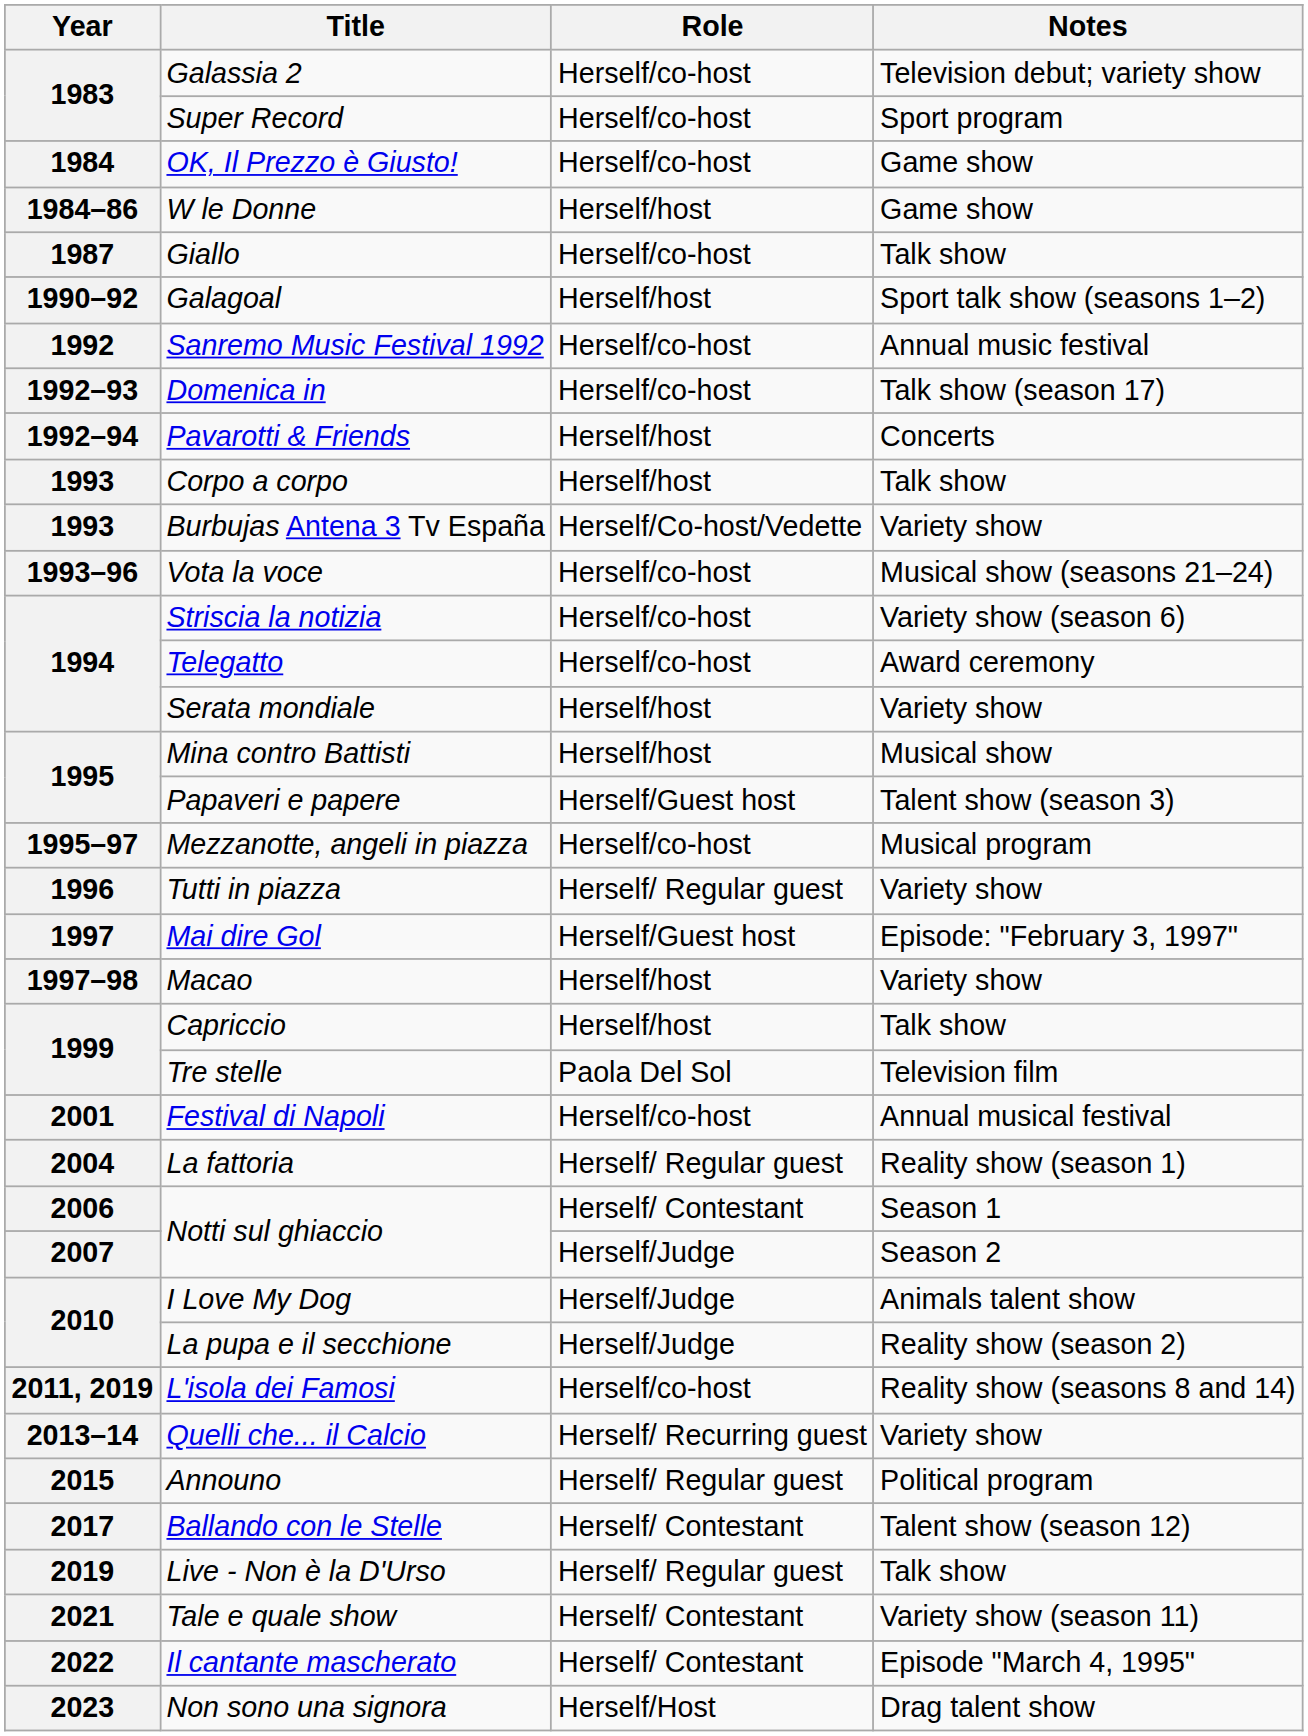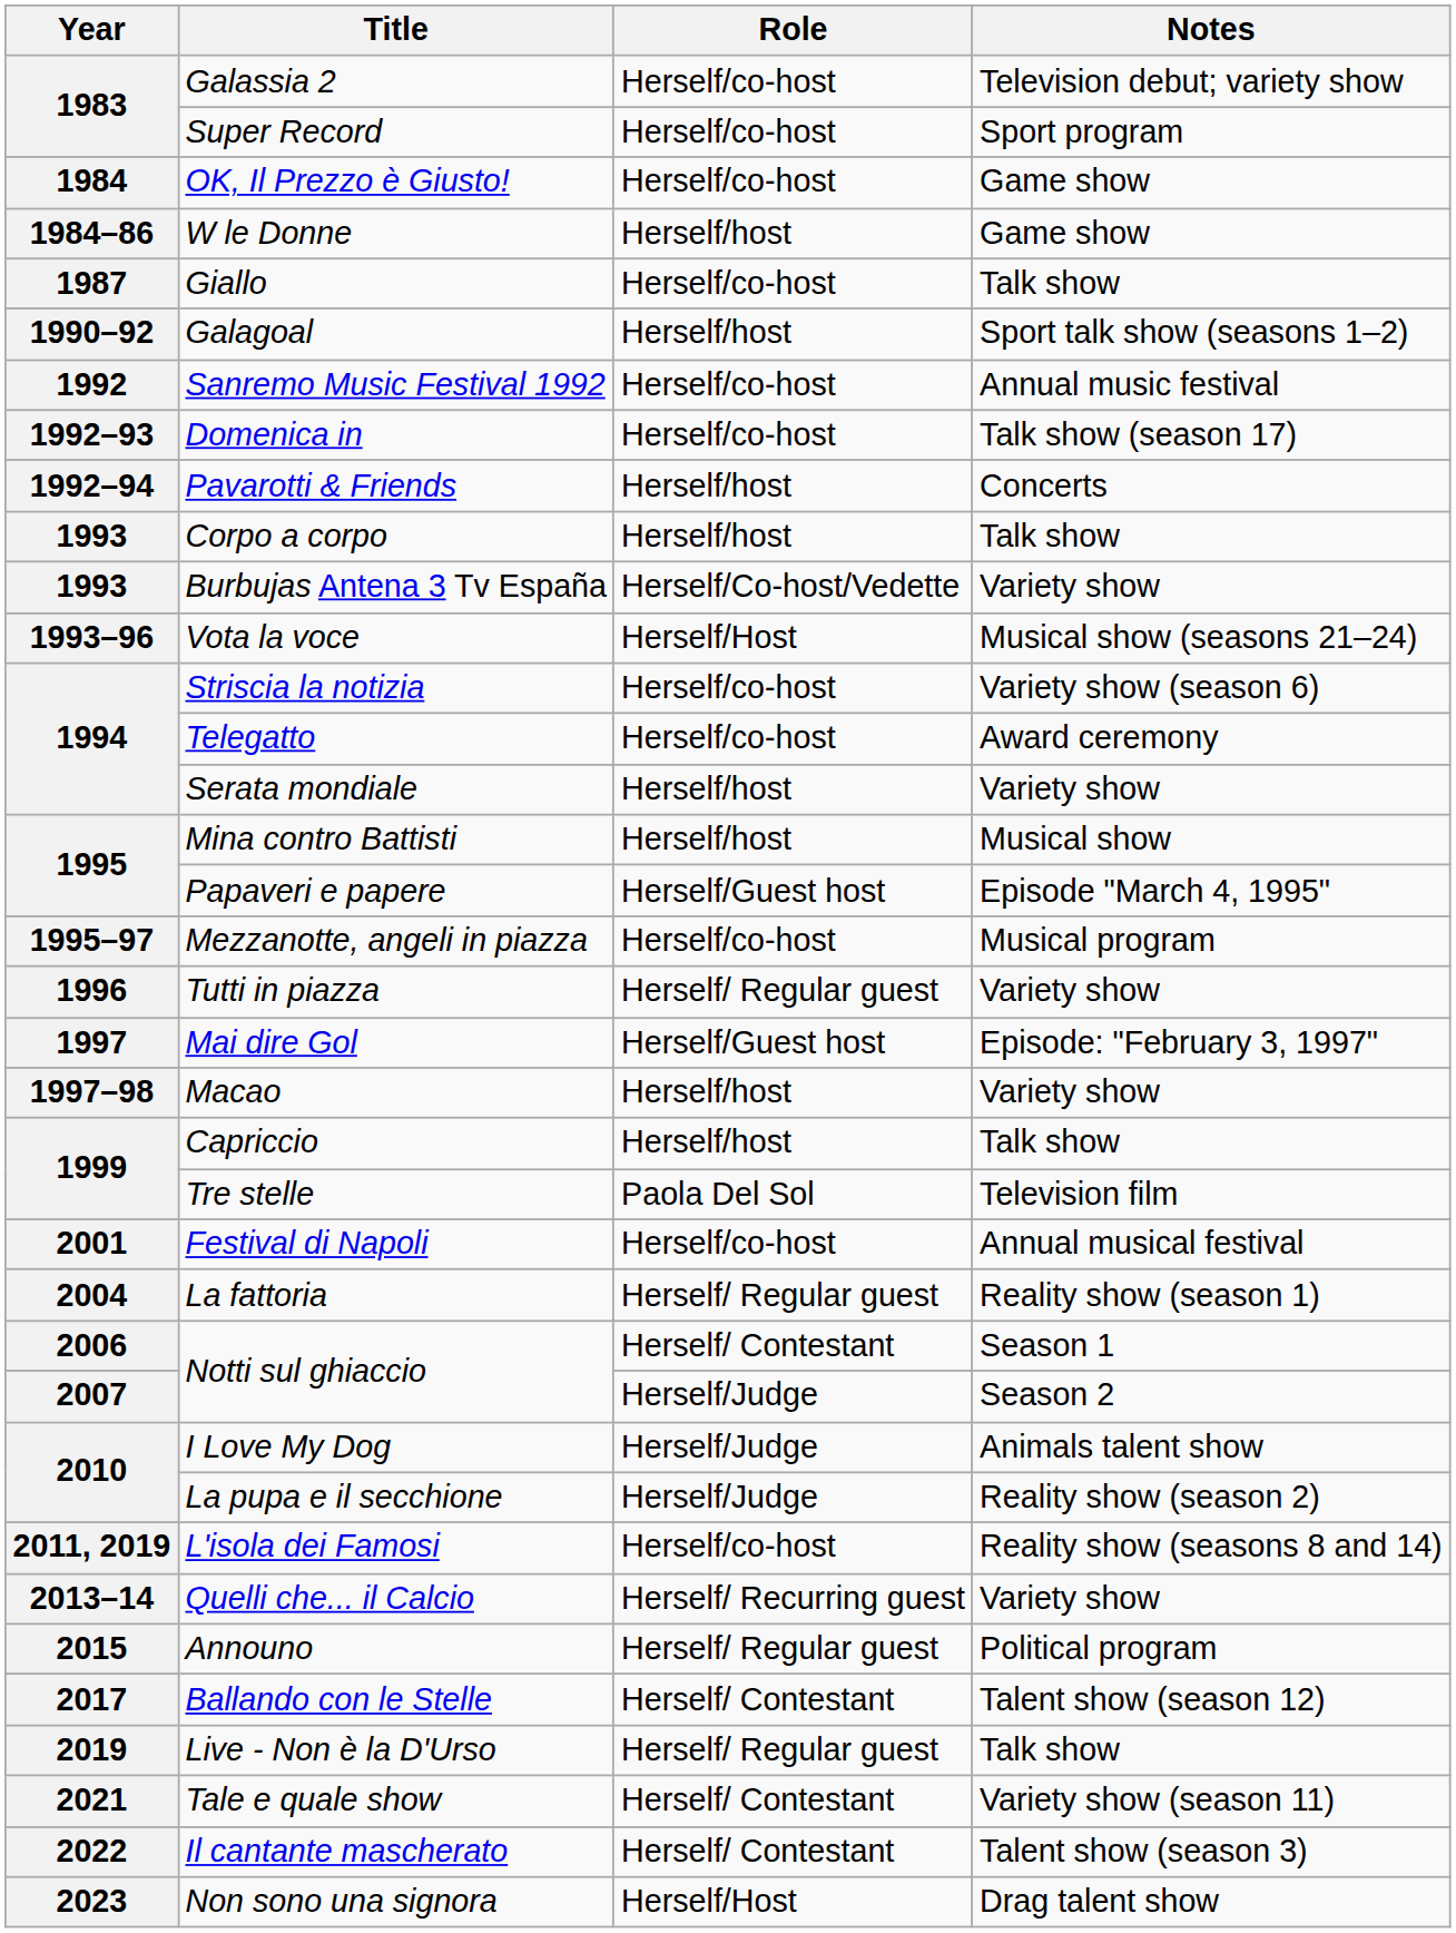 <table class="wikitable plainrowheaders" style="text-align:left;">
 <tr>
 <th>Year</th>
 <th>Title</th>
 <th>Role</th>
 <th>Notes</th>
 </tr>
 <tr>
 <th scope="row" rowspan="2">1983</th>
 <td><em>Galassia 2</em></td>
 <td>Herself/co-host</td>
 <td>Television debut; variety show</td>
 </tr>
 <tr>
 <td><em>Super Record</em></td>
 <td>Herself/co-host</td>
 <td>Sport program</td>
 </tr>
 <tr>
 <th scope="row">1984</th>
 <td><em><a href='#'>OK, Il Prezzo è Giusto!</a></em></td>
 <td>Herself/co-host</td>
 <td>Game show</td>
 </tr>
 <tr>
 <th scope="row">1984–86</th>
 <td><em>W le Donne</em></td>
 <td>Herself/host</td>
 <td>Game show</td>
 </tr>
 <tr>
 <th scope="row">1987</th>
 <td><em>Giallo</em></td>
 <td>Herself/co-host</td>
 <td>Talk show</td>
 </tr>
 <tr>
 <th scope="row">1990–92</th>
 <td><em>Galagoal</em></td>
 <td>Herself/host</td>
 <td>Sport talk show (seasons 1–2)</td>
 </tr>
 <tr>
 <th scope="row">1992</th>
 <td><em><a href='#'>Sanremo Music Festival 1992</a></em></td>
 <td>Herself/co-host</td>
 <td>Annual music festival</td>
 </tr>
 <tr>
 <th scope="row">1992–93</th>
 <td><em><a href='#'>Domenica in</a></em></td>
 <td>Herself/co-host</td>
 <td>Talk show (season 17)</td>
 </tr>
 <tr>
 <th scope="row">1992–94</th>
 <td><em><a href='#'>Pavarotti & Friends</a></em></td>
 <td>Herself/host</td>
 <td>Concerts</td>
 </tr>
 <tr>
 <th scope="row">1993</th>
 <td><em>Corpo a corpo</em></td>
 <td>Herself/host</td>
 <td>Talk show</td>
 </tr>
 <tr>
 <th scope="row">1993</th>
 <td><em>Burbujas</em> <a href='#'>Antena 3</a> Tv España</td>
 <td>Herself/Co-host/Vedette</td>
 <td>Variety show</td>
 </tr>
 <tr>
 <th scope="row">1993–96</th>
 <td><em>Vota la voce</em></td>
-<td>Herself/co-host</td>
+<td>Herself/Host</td>
 <td>Musical show (seasons 21–24)</td>
 </tr>
 <tr>
 <th scope="row" rowspan="3">1994</th>
 <td><em><a href='#'>Striscia la notizia</a></em></td>
 <td>Herself/co-host</td>
 <td>Variety show (season 6)</td>
 </tr>
 <tr>
 <td><em><a href='#'>Telegatto</a></em></td>
 <td>Herself/co-host</td>
 <td>Award ceremony</td>
 </tr>
 <tr>
 <td><em>Serata mondiale</em></td>
 <td>Herself/host</td>
 <td>Variety show</td>
 </tr>
 <tr>
 <th scope="row" rowspan="2">1995</th>
 <td><em>Mina contro Battisti</em></td>
 <td>Herself/host</td>
 <td>Musical show</td>
 </tr>
 <tr>
 <td><em>Papaveri e papere</em></td>
 <td>Herself/Guest host</td>
-<td>Talent show (season 3)</td>
+<td>Episode "March 4, 1995"</td>
 </tr>
 <tr>
 <th scope="row">1995–97</th>
 <td><em>Mezzanotte, angeli in piazza</em></td>
 <td>Herself/co-host</td>
 <td>Musical program</td>
 </tr>
 <tr>
 <th scope="row">1996</th>
 <td><em>Tutti in piazza</em></td>
 <td>Herself/ Regular guest</td>
 <td>Variety show</td>
 </tr>
 <tr>
 <th scope="row">1997</th>
 <td><em><a href='#'>Mai dire Gol</a></em></td>
 <td>Herself/Guest host</td>
 <td>Episode: "February 3, 1997"</td>
 </tr>
 <tr>
 <th scope="row">1997–98</th>
 <td><em>Macao</em></td>
 <td>Herself/host</td>
 <td>Variety show</td>
 </tr>
 <tr>
 <th scope="row" rowspan="2">1999</th>
 <td><em>Capriccio</em></td>
 <td>Herself/host</td>
 <td>Talk show</td>
 </tr>
 <tr>
 <td><em>Tre stelle</em></td>
 <td>Paola Del Sol</td>
 <td>Television film</td>
 </tr>
 <tr>
 <th scope="row">2001</th>
 <td><em><a href='#'>Festival di Napoli</a></em></td>
 <td>Herself/co-host</td>
 <td>Annual musical festival</td>
 </tr>
 <tr>
 <th scope="row">2004</th>
 <td><em>La fattoria</em></td>
 <td>Herself/ Regular guest</td>
 <td>Reality show (season 1)</td>
 </tr>
 <tr>
 <th scope="row">2006</th>
 <td rowspan="2"><em>Notti sul ghiaccio</em></td>
 <td>Herself/ Contestant</td>
 <td>Season 1</td>
 </tr>
 <tr>
 <th scope="row">2007</th>
 <td>Herself/Judge</td>
 <td>Season 2</td>
 </tr>
 <tr>
 <th scope="row" rowspan="2">2010</th>
 <td><em>I Love My Dog</em></td>
 <td>Herself/Judge</td>
 <td>Animals talent show</td>
 </tr>
 <tr>
 <td><em>La pupa e il secchione</em></td>
 <td>Herself/Judge</td>
 <td>Reality show (season 2)</td>
 </tr>
 <tr>
 <th scope="row">2011, 2019</th>
 <td><em><a href='#'>L'isola dei Famosi</a></em></td>
 <td>Herself/co-host</td>
 <td>Reality show (seasons 8 and 14)</td>
 </tr>
 <tr>
 <th scope="row">2013–14</th>
 <td><em><a href='#'>Quelli che... il Calcio</a></em></td>
 <td>Herself/ Recurring guest</td>
 <td>Variety show</td>
 </tr>
 <tr>
 <th scope="row">2015</th>
 <td><em>Announo</em></td>
 <td>Herself/ Regular guest</td>
 <td>Political program</td>
 </tr>
 <tr>
 <th scope="row">2017</th>
 <td><em><a href='#'>Ballando con le Stelle</a></em></td>
 <td>Herself/ Contestant</td>
 <td>Talent show (season 12)</td>
 </tr>
 <tr>
 <th scope="row">2019</th>
 <td><em>Live - Non è la D'Urso</em></td>
 <td>Herself/ Regular guest</td>
 <td>Talk show</td>
 </tr>
 <tr>
 <th scope="row">2021</th>
 <td><em>Tale e quale show</em></td>
 <td>Herself/ Contestant</td>
 <td>Variety show (season 11)</td>
 </tr>
 <tr>
 <th scope="row">2022</th>
 <td><em><a href='#'>Il cantante mascherato</a></em></td>
 <td>Herself/ Contestant</td>
-<td>Episode "March 4, 1995"</td>
+<td>Talent show (season 3)</td>
 </tr>
 <tr>
 <th scope="row">2023</th>
 <td><em>Non sono una signora</em></td>
 <td>Herself/Host</td>
 <td>Drag talent show</td>
 </tr>
 </table>
